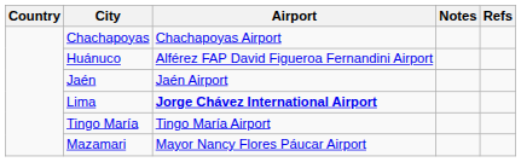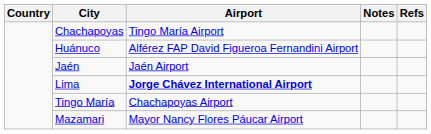 <table class="sortable wikitable">
 <tr>
 <th>Country</th>
 <th>City</th>
 <th>Airport</th>
 <th>Notes</th>
 <th>Refs</th>
 </tr>
 <tr>
 <td rowspan="6"></td>
 <td><a href='#'>Chachapoyas</a></td>
-<td><a href='#'>Chachapoyas Airport</a></td>
+<td><a href='#'>Tingo María Airport</a></td>
 <td></td>
 <td></td>
 </tr>
 <tr>
 <td><a href='#'>Huánuco</a></td>
 <td><a href='#'>Alférez FAP David Figueroa Fernandini Airport</a></td>
 <td align="center"></td>
 <td></td>
 </tr>
 <tr>
 <td><a href='#'>Jaén</a></td>
 <td><a href='#'>Jaén Airport</a></td>
 <td></td>
 <td></td>
 </tr>
 <tr>
 <td><a href='#'>Lima</a></td>
 <td><strong><a href='#'>Jorge Chávez International Airport</a></strong></td>
 <td></td>
 <td></td>
 </tr>
 <tr>
 <td><a href='#'>Tingo María</a></td>
-<td><a href='#'>Tingo María Airport</a></td>
+<td><a href='#'>Chachapoyas Airport</a></td>
 <td></td>
 <td></td>
 </tr>
 <tr>
 <td><a href='#'>Mazamari</a></td>
 <td><a href='#'>Mayor Nancy Flores Páucar Airport</a></td>
 <td></td>
 <td></td>
 </tr>
 </table>
